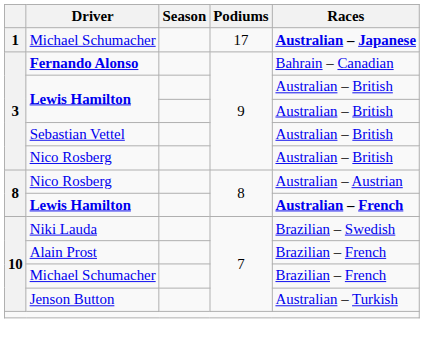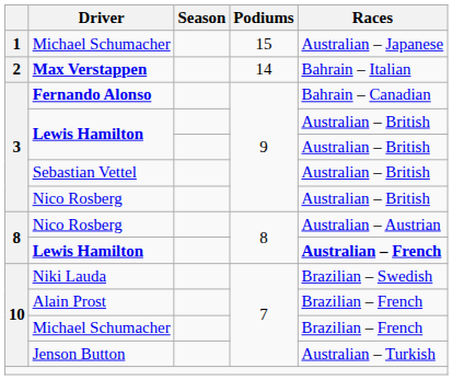 <table class="wikitable">
 <tr>
 <th></th>
 <th>Driver</th>
 <th>Season</th>
 <th>Podiums</th>
 <th>Races</th>
 </tr>
 <tr>
 <th>1</th>
 <td> <a href='#'>Michael Schumacher</a></td>
 <td align=center></td>
-<td align=center>17</td>
-<td><strong><a href='#'>Australian</a> – <a href='#'>Japanese</a></strong></td>
+<td align=center>15</td>
+<td><a href='#'>Australian</a> – <a href='#'>Japanese</a></td>
+</tr>
+<tr>
+<th>2</th>
+<td> <strong><a href='#'>Max Verstappen</a></strong></td>
+<td align=center></td>
+<td align=center>14</td>
+<td><a href='#'>Bahrain</a> – <a href='#'>Italian</a></td>
 </tr>
 <tr>
 <th rowspan=5>3</th>
 <td> <strong><a href='#'>Fernando Alonso</a></strong></td>
 <td align=center></td>
 <td align=center rowspan=5>9</td>
 <td><a href='#'>Bahrain</a> – <a href='#'>Canadian</a></td>
 </tr>
 <tr>
 <td rowspan=2> <strong><a href='#'>Lewis Hamilton</a></strong></td>
 <td align=center></td>
 <td><a href='#'>Australian</a> – <a href='#'>British</a></td>
 </tr>
 <tr>
 <td align=center></td>
 <td><a href='#'>Australian</a> – <a href='#'>British</a></td>
 </tr>
 <tr>
 <td> <a href='#'>Sebastian Vettel</a></td>
 <td align=center></td>
 <td><a href='#'>Australian</a> – <a href='#'>British</a></td>
 </tr>
 <tr>
 <td> <a href='#'>Nico Rosberg</a></td>
 <td align=center></td>
 <td><a href='#'>Australian</a> – <a href='#'>British</a></td>
 </tr>
 <tr>
 <th rowspan=2>8</th>
 <td> <a href='#'>Nico Rosberg</a></td>
 <td align=center></td>
 <td align=center rowspan=2>8</td>
 <td><a href='#'>Australian</a> – <a href='#'>Austrian</a></td>
 </tr>
 <tr>
 <td> <strong><a href='#'>Lewis Hamilton</a></strong></td>
 <td align=center></td>
 <td><strong><a href='#'>Australian</a> – <a href='#'>French</a></strong></td>
 </tr>
 <tr>
 <th rowspan=4>10</th>
 <td> <a href='#'>Niki Lauda</a></td>
 <td align=center></td>
 <td align=center rowspan=4>7</td>
 <td><a href='#'>Brazilian</a> – <a href='#'>Swedish</a></td>
 </tr>
 <tr>
 <td> <a href='#'>Alain Prost</a></td>
 <td align=center></td>
 <td><a href='#'>Brazilian</a> – <a href='#'>French</a></td>
 </tr>
 <tr>
 <td> <a href='#'>Michael Schumacher</a></td>
 <td align=center></td>
 <td><a href='#'>Brazilian</a> – <a href='#'>French</a></td>
 </tr>
 <tr>
 <td> <a href='#'>Jenson Button</a></td>
 <td align=center></td>
 <td><a href='#'>Australian</a> – <a href='#'>Turkish</a></td>
 </tr>
 <tr>
 <td colspan=5></td>
 </tr>
 </table>
